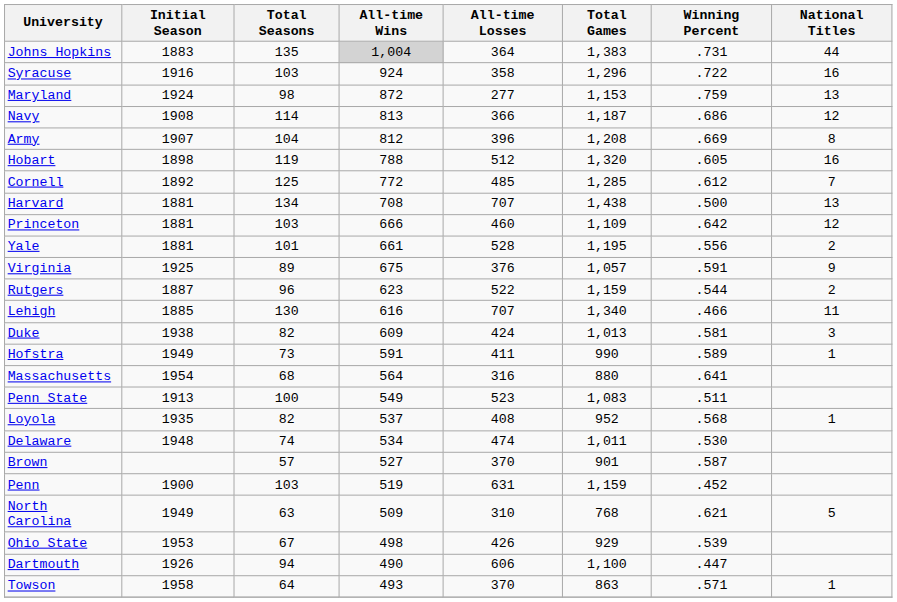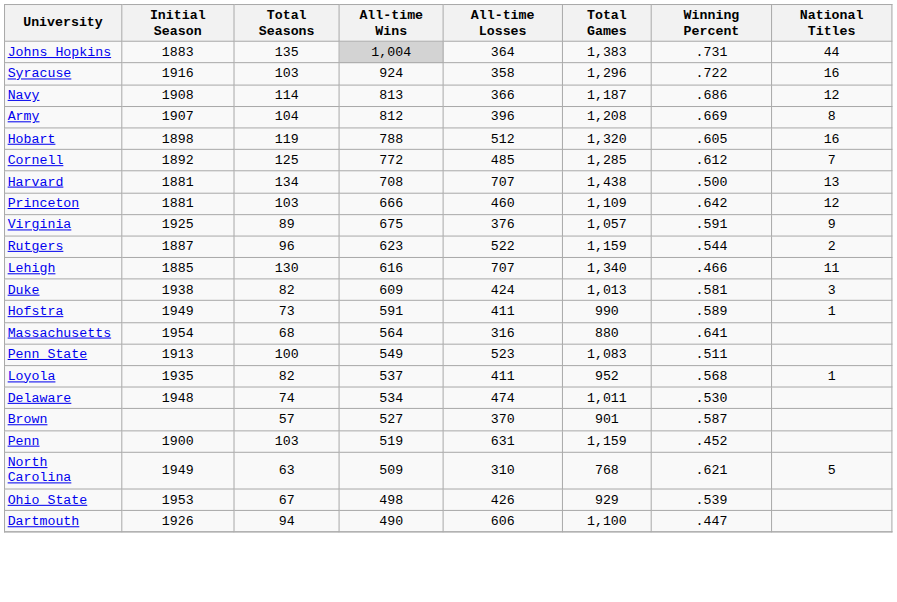 <table class="wikitable sortable" style="text-align:center">
 <tr>
 <th>University</th>
 <th>Initial Season</th>
 <th>Total Seasons</th>
 <th>All-time Wins</th>
 <th>All-time Losses</th>
 <th>Total Games</th>
 <th>Winning Percent</th>
 <th>National Titles</th>
 </tr>
 <tr>
 <td align=left><a href='#'>Johns Hopkins</a></td>
 <td>1883</td>
 <td>135</td>
 <td style="background: lightgrey;">1,004</td>
 <td>364</td>
 <td>1,383</td>
 <td>.731</td>
 <td>44</td>
 </tr>
 <tr>
 <td align=left><a href='#'>Syracuse</a></td>
 <td>1916</td>
 <td>103</td>
 <td>924</td>
 <td>358</td>
 <td>1,296</td>
 <td>.722</td>
 <td>16</td>
-</tr>
-<tr>
-<td align=left><a href='#'>Maryland</a></td>
-<td>1924</td>
-<td>98</td>
-<td>872</td>
-<td>277</td>
-<td>1,153</td>
-<td>.759</td>
-<td>13</td>
 </tr>
 <tr>
 <td align=left><a href='#'>Navy</a></td>
 <td>1908</td>
 <td>114</td>
 <td>813</td>
 <td>366</td>
 <td>1,187</td>
 <td>.686</td>
 <td>12</td>
 </tr>
 <tr>
 <td align=left><a href='#'>Army</a></td>
 <td>1907</td>
 <td>104</td>
 <td>812</td>
 <td>396</td>
 <td>1,208</td>
 <td>.669</td>
 <td>8</td>
 </tr>
 <tr>
 <td align=left><a href='#'>Hobart</a></td>
 <td>1898</td>
 <td>119</td>
 <td>788</td>
 <td>512</td>
 <td>1,320</td>
 <td>.605</td>
 <td>16</td>
 </tr>
 <tr>
 <td align=left><a href='#'>Cornell</a></td>
 <td>1892</td>
 <td>125</td>
 <td>772</td>
 <td>485</td>
 <td>1,285</td>
 <td>.612</td>
 <td>7</td>
 </tr>
 <tr>
 <td align=left><a href='#'>Harvard</a></td>
 <td>1881</td>
 <td>134</td>
 <td>708</td>
 <td>707</td>
 <td>1,438</td>
 <td>.500</td>
 <td>13</td>
 </tr>
 <tr>
 <td align=left><a href='#'>Princeton</a></td>
 <td>1881</td>
 <td>103</td>
 <td>666</td>
 <td>460</td>
 <td>1,109</td>
 <td>.642</td>
 <td>12</td>
-</tr>
-<tr>
-<td align=left><a href='#'>Yale</a></td>
-<td>1881</td>
-<td>101</td>
-<td>661</td>
-<td>528</td>
-<td>1,195</td>
-<td>.556</td>
-<td>2</td>
 </tr>
 <tr>
 <td align=left><a href='#'>Virginia</a></td>
 <td>1925</td>
 <td>89</td>
 <td>675</td>
 <td>376</td>
 <td>1,057</td>
 <td>.591</td>
 <td>9</td>
 </tr>
 <tr>
 <td align=left><a href='#'>Rutgers</a></td>
 <td>1887</td>
 <td>96</td>
 <td>623</td>
 <td>522</td>
 <td>1,159</td>
 <td>.544</td>
 <td>2</td>
 </tr>
 <tr>
 <td align=left><a href='#'>Lehigh</a></td>
 <td>1885</td>
 <td>130</td>
 <td>616</td>
 <td>707</td>
 <td>1,340</td>
 <td>.466</td>
 <td>11</td>
 </tr>
 <tr>
 <td align=left><a href='#'>Duke</a></td>
 <td>1938</td>
 <td>82</td>
 <td>609</td>
 <td>424</td>
 <td>1,013</td>
 <td>.581</td>
 <td>3</td>
 </tr>
 <tr>
 <td align=left><a href='#'>Hofstra</a></td>
 <td>1949</td>
 <td>73</td>
 <td>591</td>
 <td>411</td>
 <td>990</td>
 <td>.589</td>
 <td>1</td>
 </tr>
 <tr>
 <td align=left><a href='#'>Massachusetts</a></td>
 <td>1954</td>
 <td>68</td>
 <td>564</td>
 <td>316</td>
 <td>880</td>
 <td>.641</td>
 <td></td>
 </tr>
 <tr>
 <td align=left><a href='#'>Penn State</a></td>
 <td>1913</td>
 <td>100</td>
 <td>549</td>
 <td>523</td>
 <td>1,083</td>
 <td>.511</td>
 <td></td>
 </tr>
 <tr>
 <td align=left><a href='#'>Loyola</a></td>
 <td>1935</td>
 <td>82</td>
 <td>537</td>
-<td>408</td>
+<td>411</td>
 <td>952</td>
 <td>.568</td>
 <td>1</td>
 </tr>
 <tr>
 <td align=left><a href='#'>Delaware</a></td>
 <td>1948</td>
 <td>74</td>
 <td>534</td>
 <td>474</td>
 <td>1,011</td>
 <td>.530</td>
 <td></td>
 </tr>
 <tr>
 <td align=left><a href='#'>Brown</a></td>
 <td></td>
 <td>57</td>
 <td>527</td>
 <td>370</td>
 <td>901</td>
 <td>.587</td>
 <td></td>
 </tr>
 <tr>
 <td align=left><a href='#'>Penn</a></td>
 <td>1900</td>
 <td>103</td>
 <td>519</td>
 <td>631</td>
 <td>1,159</td>
 <td>.452</td>
 <td></td>
 </tr>
 <tr>
 <td align=left><a href='#'>North Carolina</a></td>
 <td>1949</td>
 <td>63</td>
 <td>509</td>
 <td>310</td>
 <td>768</td>
 <td>.621</td>
 <td>5</td>
 </tr>
 <tr>
 <td align=left><a href='#'>Ohio State</a></td>
 <td>1953</td>
 <td>67</td>
 <td>498</td>
 <td>426</td>
 <td>929</td>
 <td>.539</td>
 <td></td>
 </tr>
 <tr>
 <td align=left><a href='#'>Dartmouth</a></td>
 <td>1926</td>
 <td>94</td>
 <td>490</td>
 <td>606</td>
 <td>1,100</td>
 <td>.447</td>
 <td></td>
 </tr>
 <tr>
-<td align=left><a href='#'>Towson</a></td>
-<td>1958</td>
-<td>64</td>
-<td>493</td>
-<td>370</td>
-<td>863</td>
-<td>.571</td>
-<td>1</td>
-</tr>
-<tr>
 </tr>
 </table>
